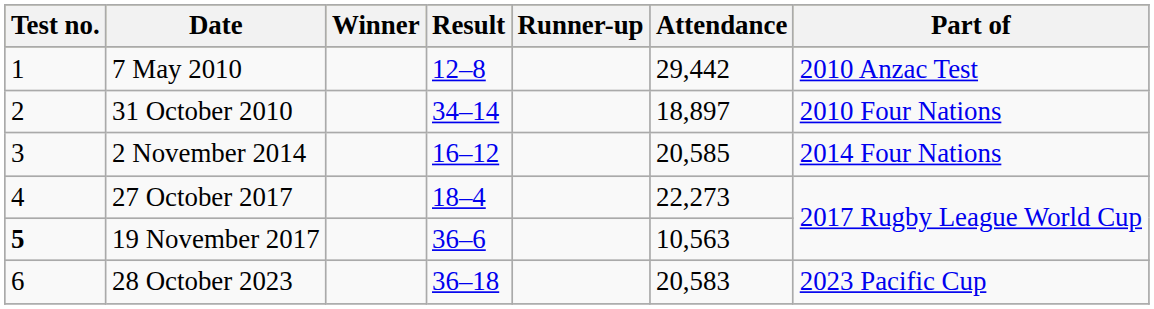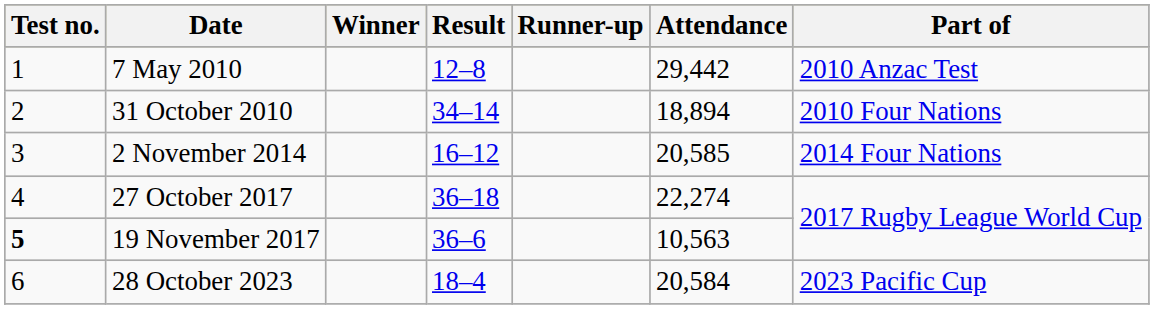 <table class="wikitable sortable">
 <tr style="background:#bdb76b;">
 <th>Test no.</th>
 <th>Date</th>
 <th>Winner</th>
 <th>Result</th>
 <th>Runner-up</th>
 <th>Attendance</th>
 <th>Part of</th>
 </tr>
 <tr>
 <td>1</td>
 <td>7 May 2010</td>
 <td></td>
 <td><a href='#'>12–8</a></td>
 <td></td>
 <td>29,442</td>
 <td><a href='#'>2010 Anzac Test</a></td>
 </tr>
 <tr>
 <td>2</td>
 <td>31 October 2010</td>
 <td></td>
 <td><a href='#'>34–14</a></td>
 <td></td>
-<td>18,897</td>
+<td>18,894</td>
 <td><a href='#'>2010 Four Nations</a></td>
 </tr>
 <tr>
 <td>3</td>
 <td>2 November 2014</td>
 <td></td>
 <td><a href='#'>16–12</a></td>
 <td></td>
 <td>20,585</td>
 <td><a href='#'>2014 Four Nations</a></td>
 </tr>
 <tr>
 <td>4</td>
 <td>27 October 2017</td>
 <td></td>
-<td><a href='#'>18–4</a></td>
+<td><a href='#'>36–18</a></td>
 <td></td>
-<td>22,273</td>
+<td>22,274</td>
 <td rowspan=2><a href='#'>2017 Rugby League World Cup</a></td>
 </tr>
 <tr>
 <td><strong>5</strong></td>
 <td>19 November 2017</td>
 <td></td>
 <td><a href='#'>36–6</a></td>
 <td></td>
 <td>10,563</td>
 </tr>
 <tr>
 <td>6</td>
 <td>28 October 2023</td>
 <td></td>
-<td><a href='#'>36–18</a></td>
+<td><a href='#'>18–4</a></td>
 <td></td>
-<td>20,583</td>
+<td>20,584</td>
 <td><a href='#'>2023 Pacific Cup</a></td>
 </tr>
 </table>
